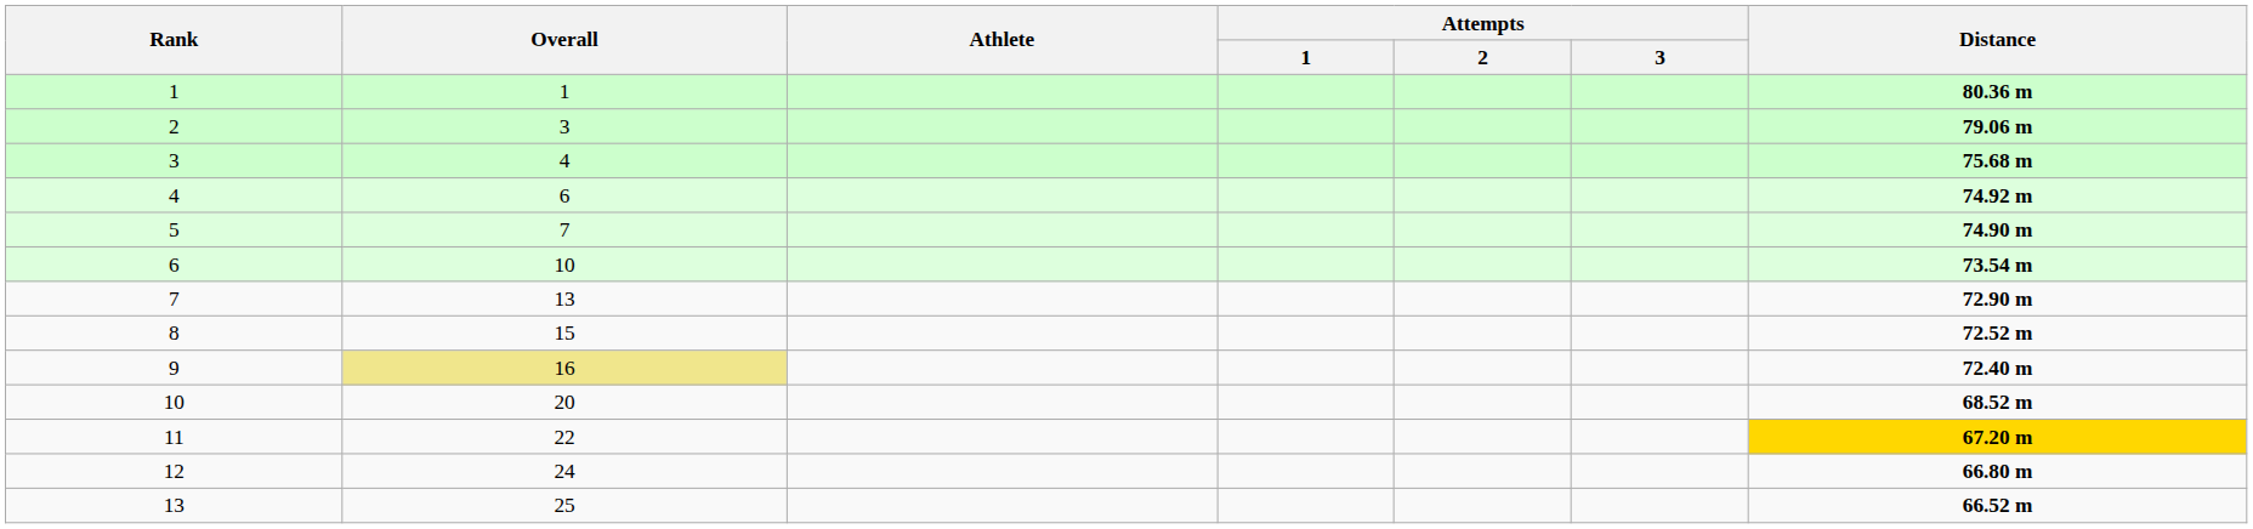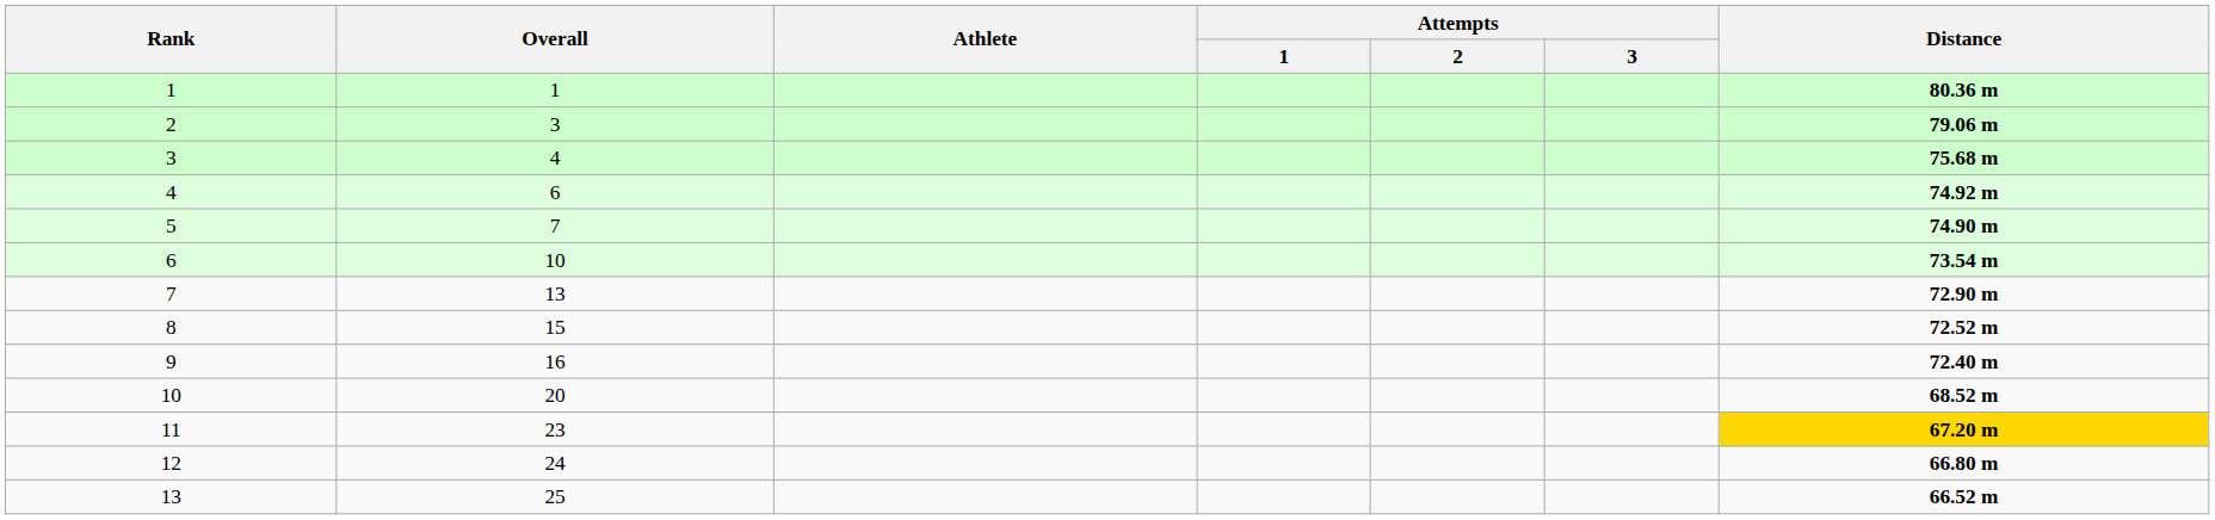 <table class="wikitable" style=" text-align:center; font-size:110%;" width="95%">
 <tr>
 <th rowspan="2">Rank</th>
 <th rowspan="2">Overall</th>
 <th rowspan="2">Athlete</th>
 <th colspan="3">Attempts</th>
 <th rowspan="2">Distance</th>
 </tr>
 <tr>
 <th>1</th>
 <th>2</th>
 <th>3</th>
 </tr>
 <tr style="background:#ccffcc;">
 <td>1</td>
 <td>1</td>
 <td align=left></td>
 <td></td>
 <td></td>
 <td></td>
 <td align="center"><strong>80.36 m</strong></td>
 </tr>
 <tr style="background:#ccffcc;">
 <td>2</td>
 <td>3</td>
 <td align=left></td>
 <td></td>
 <td></td>
 <td></td>
 <td align="center"><strong>79.06 m</strong></td>
 </tr>
 <tr style="background:#ccffcc;">
 <td>3</td>
 <td>4</td>
 <td align=left></td>
 <td></td>
 <td></td>
 <td></td>
 <td align="center"><strong>75.68 m</strong></td>
 </tr>
 <tr style="background:#ddffdd;">
 <td>4</td>
 <td>6</td>
 <td align=left></td>
 <td></td>
 <td></td>
 <td></td>
 <td align="center"><strong>74.92 m</strong></td>
 </tr>
 <tr style="background:#ddffdd;">
 <td>5</td>
 <td>7</td>
 <td align=left></td>
 <td></td>
 <td></td>
 <td></td>
 <td align="center"><strong>74.90 m</strong></td>
 </tr>
 <tr style="background:#ddffdd;">
 <td>6</td>
 <td>10</td>
 <td align=left></td>
 <td></td>
 <td></td>
 <td></td>
 <td align="center"><strong>73.54 m</strong></td>
 </tr>
 <tr>
 <td>7</td>
 <td>13</td>
 <td align=left></td>
 <td></td>
 <td></td>
 <td></td>
 <td align="center"><strong>72.90 m</strong></td>
 </tr>
 <tr>
 <td>8</td>
 <td>15</td>
 <td align=left></td>
 <td></td>
 <td></td>
 <td></td>
 <td align="center"><strong>72.52 m</strong></td>
 </tr>
 <tr>
 <td>9</td>
-<td style="background: khaki;">16</td>
+<td>16</td>
 <td align=left></td>
 <td></td>
 <td></td>
 <td></td>
 <td align="center"><strong>72.40 m</strong></td>
 </tr>
 <tr>
 <td>10</td>
 <td>20</td>
 <td align=left></td>
 <td></td>
 <td></td>
 <td></td>
 <td align="center"><strong>68.52 m</strong></td>
 </tr>
 <tr>
 <td>11</td>
-<td>22</td>
+<td>23</td>
 <td align=left></td>
 <td></td>
 <td></td>
 <td></td>
 <td align="center" style="background: gold;"><strong>67.20 m</strong></td>
 </tr>
 <tr>
 <td>12</td>
 <td>24</td>
 <td align=left></td>
 <td></td>
 <td></td>
 <td></td>
 <td align="center"><strong>66.80 m</strong></td>
 </tr>
 <tr>
 <td>13</td>
 <td>25</td>
 <td align=left></td>
 <td></td>
 <td></td>
 <td></td>
 <td align="center"><strong>66.52 m</strong></td>
 </tr>
 </table>
